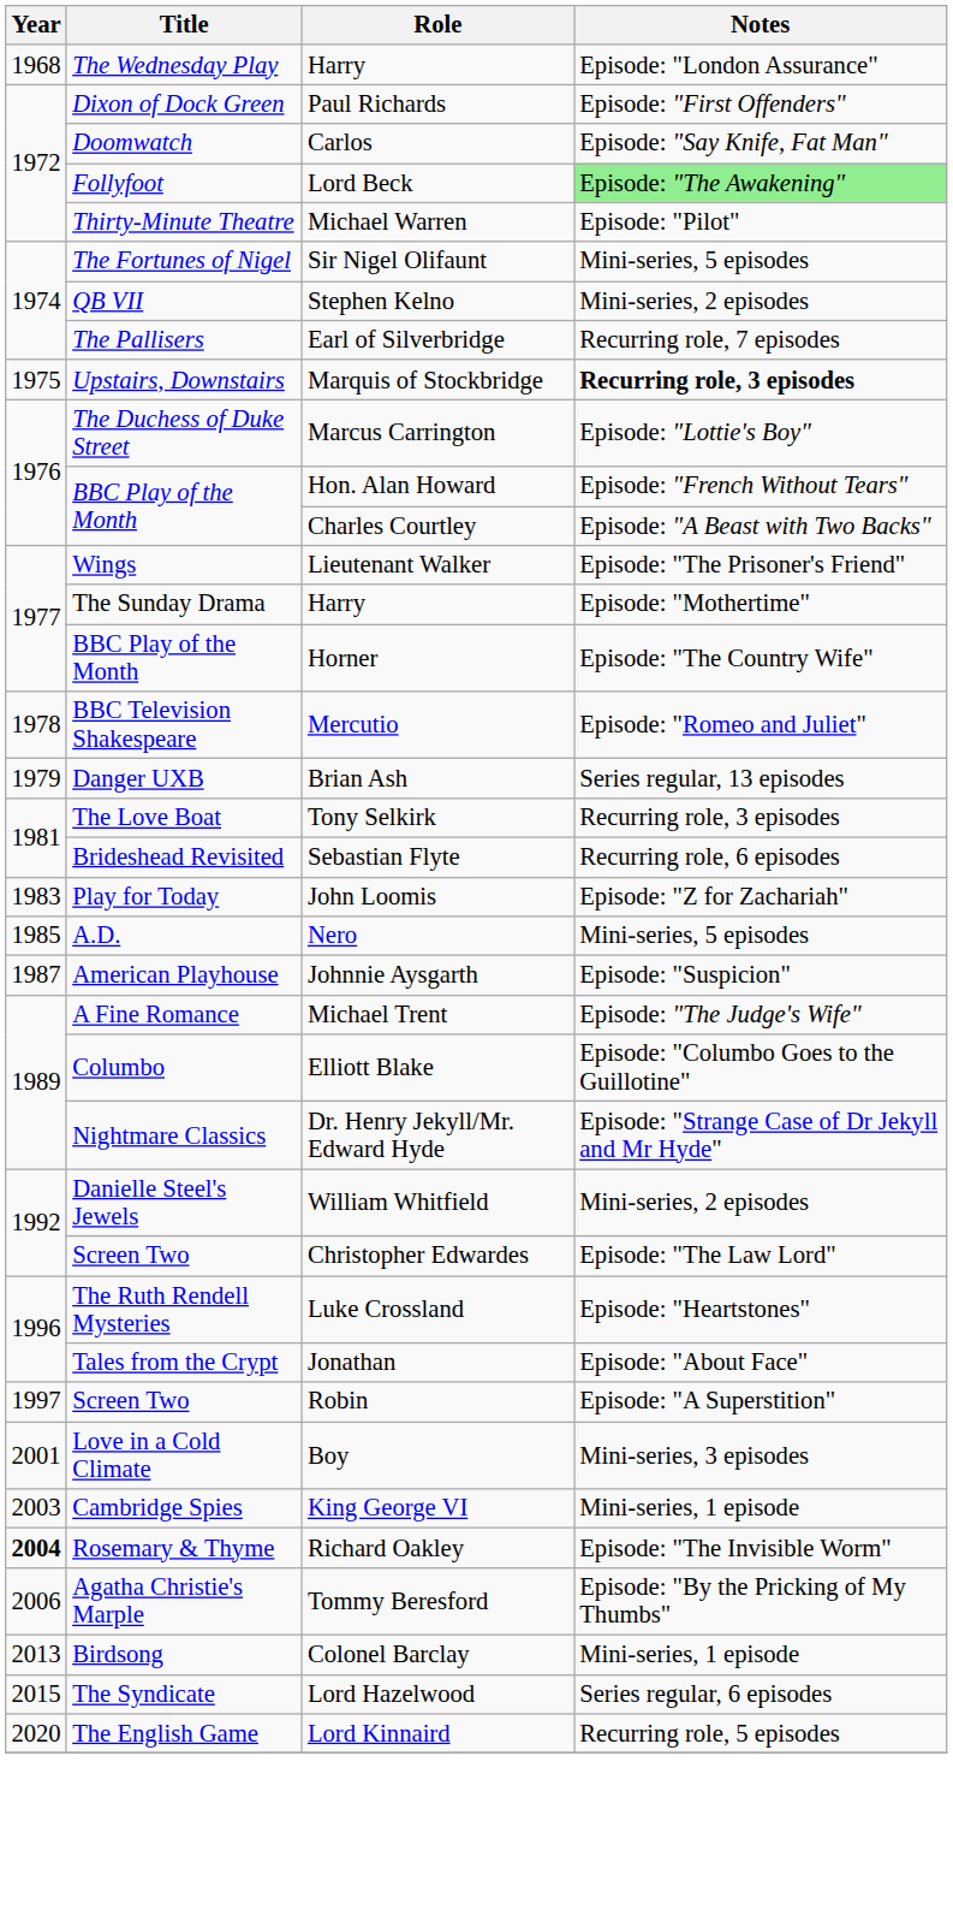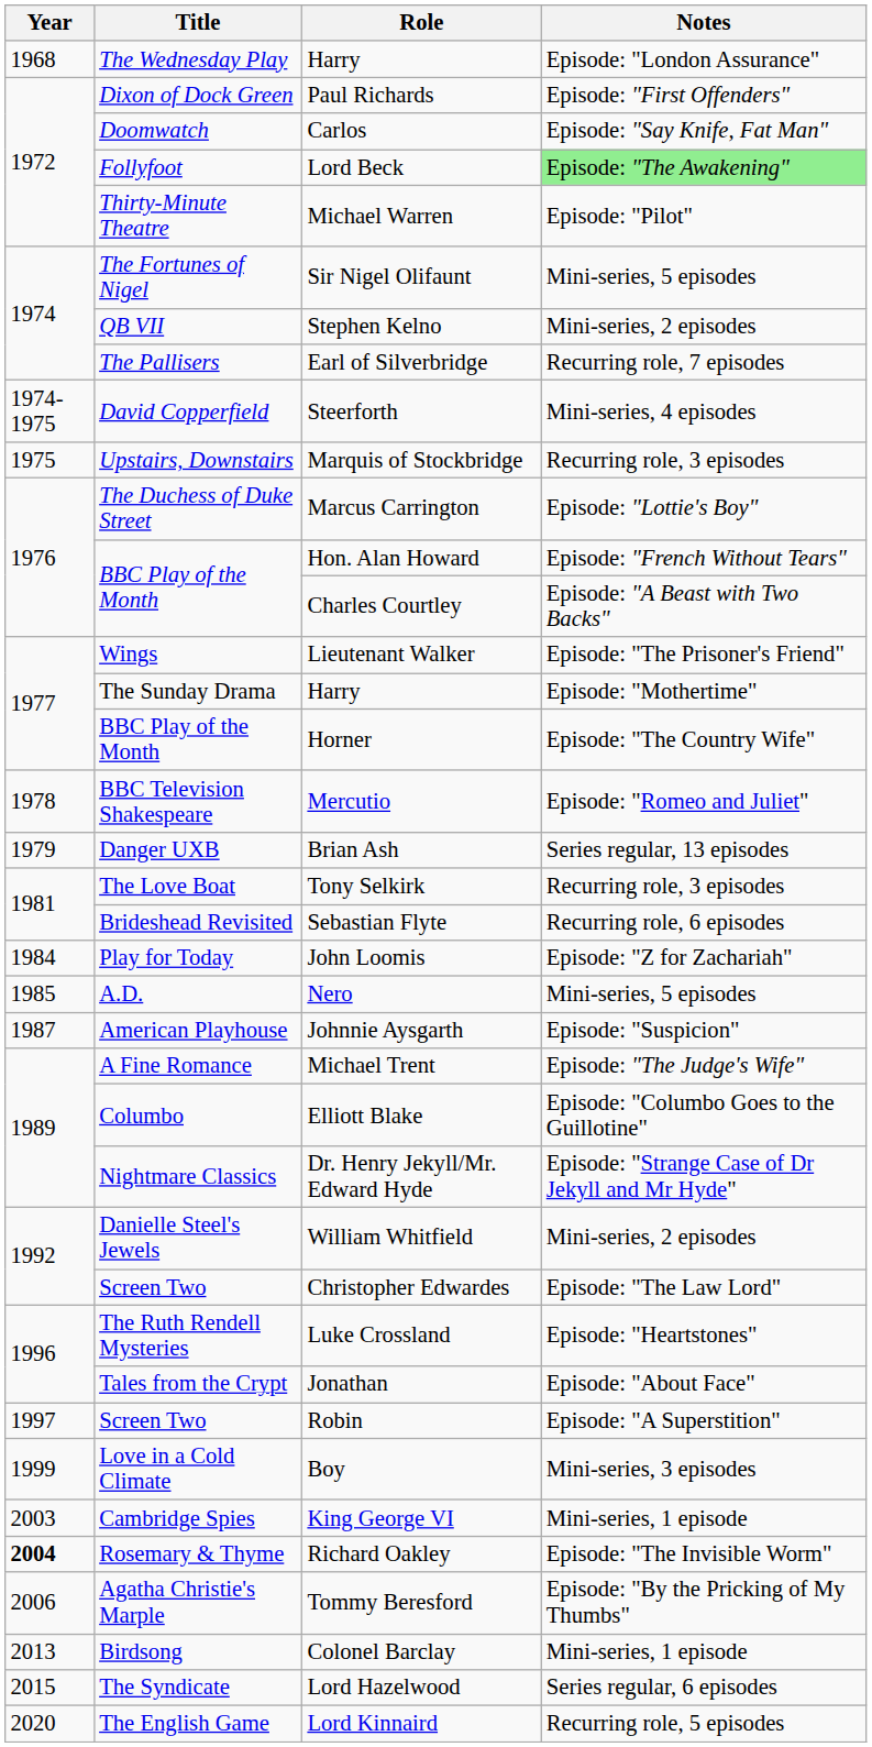 <table class="wikitable">
 <tr>
 <th>Year</th>
 <th>Title</th>
 <th>Role</th>
 <th>Notes</th>
 </tr>
 <tr>
 <td>1968</td>
 <td><em><a href='#'>The Wednesday Play</a></em></td>
 <td>Harry</td>
 <td>Episode: </em>"London Assurance"<em></td>
 </tr>
 <tr>
 <td rowspan="4">1972</td>
 <td><em><a href='#'>Dixon of Dock Green</a></em></td>
 <td>Paul Richards</td>
 <td>Episode: <em>"First Offenders"</em></td>
 </tr>
 <tr>
 <td><em><a href='#'>Doomwatch</a></em></td>
 <td>Carlos</td>
 <td>Episode: <em>"Say Knife, Fat Man"</em></td>
 </tr>
 <tr>
 <td><em><a href='#'>Follyfoot</a></em></td>
 <td>Lord Beck</td>
 <td style="background: lightgreen;">Episode: <em>"The Awakening"</em></td>
 </tr>
 <tr>
 <td><em><a href='#'>Thirty-Minute Theatre</a></em></td>
 <td>Michael Warren</td>
 <td>Episode: </em>"Pilot"<em></td>
 </tr>
 <tr>
 <td rowspan="3">1974</td>
 <td><em><a href='#'>The Fortunes of Nigel</a></em></td>
 <td>Sir Nigel Olifaunt</td>
 <td>Mini-series, 5 episodes</td>
 </tr>
 <tr>
 <td><em><a href='#'>QB VII</a></em></td>
 <td>Stephen Kelno</td>
 <td>Mini-series, 2 episodes</td>
 </tr>
 <tr>
 <td><em><a href='#'>The Pallisers</a></em></td>
 <td>Earl of Silverbridge</td>
 <td>Recurring role, 7 episodes</td>
 </tr>
 <tr>
+<td>1974-1975</td>
+<td><em><a href='#'>David Copperfield</a></em></td>
+<td>Steerforth</td>
+<td>Mini-series, 4 episodes</td>
+</tr>
+<tr>
 <td>1975</td>
 <td><em><a href='#'>Upstairs, Downstairs</a></em></td>
 <td>Marquis of Stockbridge</td>
-<td><strong>Recurring role, 3 episodes</strong></td>
+<td>Recurring role, 3 episodes</td>
 </tr>
 <tr>
 <td rowspan="3">1976</td>
 <td><em><a href='#'>The Duchess of Duke Street</a></em></td>
 <td>Marcus Carrington</td>
 <td>Episode: <em>"Lottie's Boy"</em></td>
 </tr>
 <tr>
 <td rowspan="2"><em><a href='#'>BBC Play of the Month</a></em></td>
 <td>Hon. Alan Howard</td>
 <td>Episode: <em>"French Without Tears"</td>
 </tr>
 <tr>
 <td>Charles Courtley</td>
 <td>Episode: <em>"A Beast with Two Backs"</em></td>
 </tr>
 <tr>
 <td rowspan="3">1977</td>
 <td></em><a href='#'>Wings</a><em></td>
 <td>Lieutenant Walker</td>
 <td>Episode: </em>"The Prisoner's Friend"<em></td>
 </tr>
 <tr>
 <td></em>The Sunday Drama<em></td>
 <td>Harry</td>
 <td>Episode: </em>"Mothertime"<em></td>
 </tr>
 <tr>
 <td></em><a href='#'>BBC Play of the Month</a><em></td>
 <td>Horner</td>
 <td>Episode: </em>"The Country Wife"<em></td>
 </tr>
 <tr>
 <td>1978</td>
 <td></em><a href='#'>BBC Television Shakespeare</a><em></td>
 <td><a href='#'>Mercutio</a></td>
 <td>Episode: </em>"<a href='#'>Romeo and Juliet</a>"<em></td>
 </tr>
 <tr>
 <td>1979</td>
 <td></em><a href='#'>Danger UXB</a><em></td>
 <td>Brian Ash</td>
 <td>Series regular, 13 episodes</td>
 </tr>
 <tr>
 <td rowspan="2">1981</td>
 <td></em><a href='#'>The Love Boat</a><em></td>
 <td>Tony Selkirk</td>
 <td>Recurring role, 3 episodes</td>
 </tr>
 <tr>
 <td></em><a href='#'>Brideshead Revisited</a><em></td>
 <td>Sebastian Flyte</td>
 <td>Recurring role, 6 episodes</td>
 </tr>
 <tr>
-<td>1983</td>
+<td>1984</td>
 <td></em><a href='#'>Play for Today</a><em></td>
 <td>John Loomis</td>
 <td>Episode: </em>"Z for Zachariah"<em></td>
 </tr>
 <tr>
 <td>1985</td>
 <td></em><a href='#'>A.D.</a><em></td>
 <td><a href='#'>Nero</a></td>
 <td>Mini-series, 5 episodes</td>
 </tr>
 <tr>
 <td>1987</td>
 <td></em><a href='#'>American Playhouse</a><em></td>
 <td>Johnnie Aysgarth</td>
 <td>Episode: </em>"Suspicion"<em></td>
 </tr>
 <tr>
 <td rowspan="3">1989</td>
 <td></em><a href='#'>A Fine Romance</a><em></td>
 <td>Michael Trent</td>
 <td>Episode: <em>"The Judge's Wife"</em></td>
 </tr>
 <tr>
 <td></em><a href='#'>Columbo</a><em></td>
 <td>Elliott Blake</td>
 <td>Episode: </em>"Columbo Goes to the Guillotine"<em></td>
 </tr>
 <tr>
 <td></em><a href='#'>Nightmare Classics</a><em></td>
 <td>Dr. Henry Jekyll/Mr. Edward Hyde</td>
 <td>Episode: </em>"<a href='#'>Strange Case of Dr Jekyll and Mr Hyde</a>"<em></td>
 </tr>
 <tr>
 <td rowspan="2">1992</td>
 <td></em><a href='#'>Danielle Steel's Jewels</a><em></td>
 <td>William Whitfield</td>
 <td>Mini-series, 2 episodes</td>
 </tr>
 <tr>
 <td></em><a href='#'>Screen Two</a><em></td>
 <td>Christopher Edwardes</td>
 <td>Episode: </em>"The Law Lord"<em></td>
 </tr>
 <tr>
 <td rowspan="2">1996</td>
 <td></em><a href='#'>The Ruth Rendell Mysteries</a><em></td>
 <td>Luke Crossland</td>
 <td>Episode: </em>"Heartstones"<em></td>
 </tr>
 <tr>
 <td></em><a href='#'>Tales from the Crypt</a><em></td>
 <td>Jonathan</td>
 <td>Episode: </em>"About Face"<em></td>
 </tr>
 <tr>
 <td>1997</td>
 <td></em><a href='#'>Screen Two</a><em></td>
 <td>Robin</td>
 <td>Episode: </em>"A Superstition"<em></td>
 </tr>
 <tr>
-<td>2001</td>
+<td>1999</td>
 <td></em><a href='#'>Love in a Cold Climate</a><em></td>
 <td>Boy</td>
 <td>Mini-series, 3 episodes</td>
 </tr>
 <tr>
 <td>2003</td>
 <td></em><a href='#'>Cambridge Spies</a><em></td>
 <td><a href='#'>King George VI</a></td>
 <td>Mini-series, 1 episode</td>
 </tr>
 <tr>
 <td><strong>2004</strong></td>
 <td></em><a href='#'>Rosemary & Thyme</a><em></td>
 <td>Richard Oakley</td>
 <td>Episode: </em>"The Invisible Worm"<em></td>
 </tr>
 <tr>
 <td>2006</td>
 <td></em><a href='#'>Agatha Christie's Marple</a><em></td>
 <td>Tommy Beresford</td>
 <td>Episode: </em>"By the Pricking of My Thumbs"<em></td>
 </tr>
 <tr>
 <td>2013</td>
 <td></em><a href='#'>Birdsong</a><em></td>
 <td>Colonel Barclay</td>
 <td>Mini-series, 1 episode</td>
 </tr>
 <tr>
 <td>2015</td>
 <td></em><a href='#'>The Syndicate</a><em></td>
 <td>Lord Hazelwood</td>
 <td>Series regular, 6 episodes</td>
 </tr>
 <tr>
 <td>2020</td>
 <td></em><a href='#'>The English Game</a><em></td>
 <td><a href='#'>Lord Kinnaird</a></td>
 <td>Recurring role, 5 episodes</td>
 </tr>
 <tr>
 </tr>
 </table>
